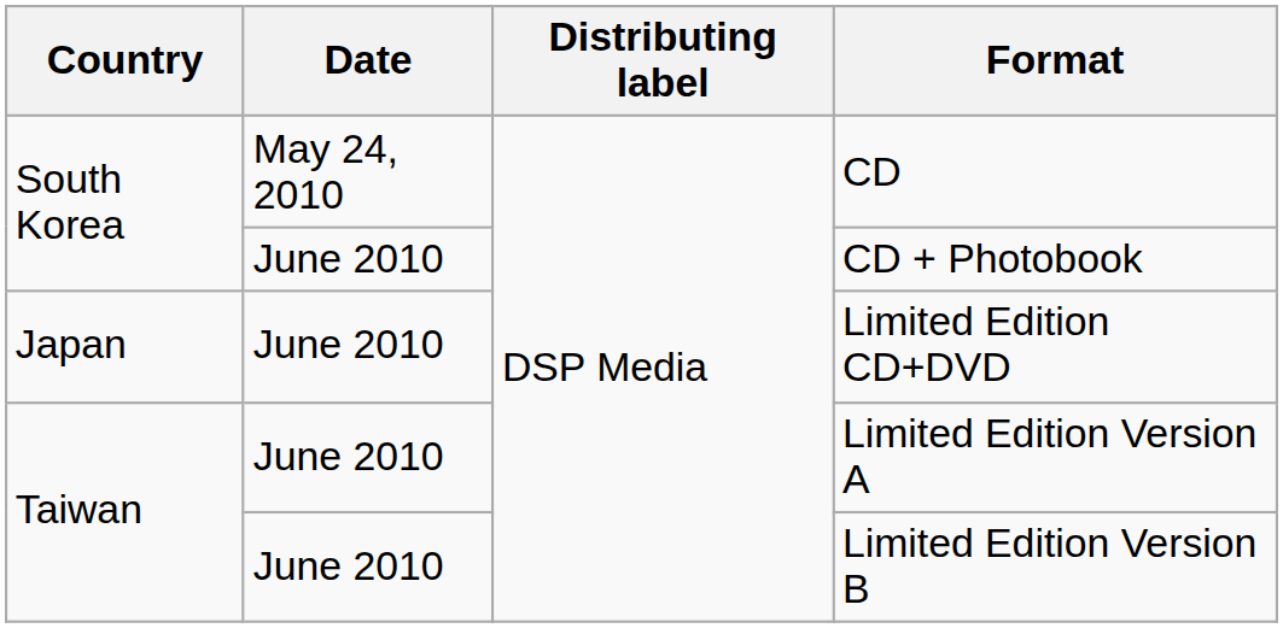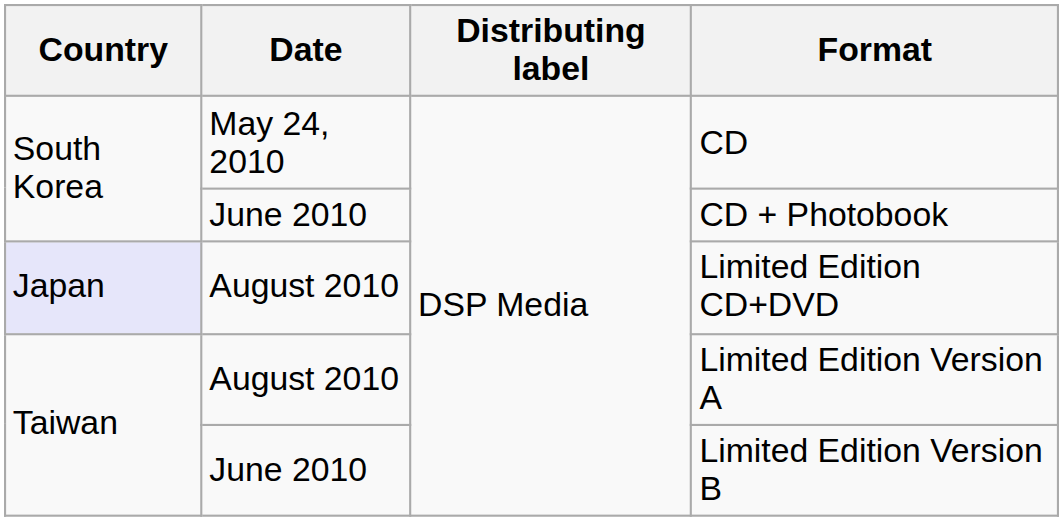 <table class="wikitable" style="width:500px">
 <tr>
 <th>Country</th>
 <th>Date</th>
 <th>Distributing label</th>
 <th>Format</th>
 </tr>
 <tr>
 <td rowspan=2>South Korea</td>
 <td>May 24, 2010</td>
 <td rowspan=5>DSP Media</td>
 <td>CD</td>
 </tr>
 <tr>
 <td>June 2010</td>
 <td>CD + Photobook</td>
 </tr>
 <tr>
-<td>Japan</td>
-<td>June 2010</td>
+<td style="background: lavender;">Japan</td>
+<td>August 2010</td>
 <td>Limited Edition CD+DVD</td>
 </tr>
 <tr>
 <td rowspan=2>Taiwan</td>
-<td>June 2010</td>
+<td>August 2010</td>
 <td>Limited Edition Version A</td>
 </tr>
 <tr>
 <td>June 2010</td>
 <td>Limited Edition Version B</td>
 </tr>
 </table>
